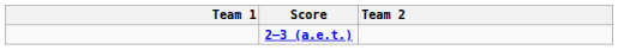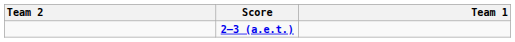 <table class="wikitable" style="text-align: center;">
 <tr>
+<th style="width:265px; text-align:left;">Team 2</th>
+<th width=100>Score</th>
 <th style="width:265px; text-align:right;">Team 1</th>
-<th width=100>Score</th>
-<th style="width:265px; text-align:left;">Team 2</th>
 </tr>
 <tr>
+<td ! style="width:265px; text-align:left;"><strong></strong></td>
+<td><strong><a href='#'>2–3 (a.e.t.)</a></strong></td>
 <td style="text-align:right;"></td>
-<td><strong><a href='#'>2–3 (a.e.t.)</a></strong></td>
-<td ! style="width:265px; text-align:left;"><strong></strong></td>
 </tr>
 </table>
